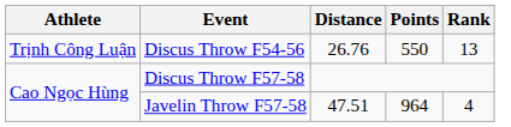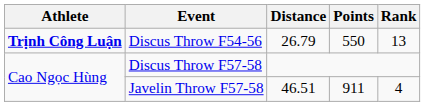 <table class="wikitable">
 <tr>
 <th>Athlete</th>
 <th>Event</th>
 <th>Distance</th>
 <th>Points</th>
 <th>Rank</th>
 </tr>
 <tr align=center>
-<td align=left><a href='#'>Trịnh Công Luận</a></td>
+<td align=left><strong><a href='#'>Trịnh Công Luận</a></strong></td>
 <td align=left><a href='#'>Discus Throw F54-56</a></td>
-<td>26.76</td>
+<td>26.79</td>
 <td>550</td>
 <td>13</td>
 </tr>
 <tr align=center>
 <td align=left rowspan=2><a href='#'>Cao Ngọc Hùng</a></td>
 <td align=left><a href='#'>Discus Throw F57-58</a></td>
 <td colspan=3></td>
 </tr>
 <tr align=center>
 <td align=left><a href='#'>Javelin Throw F57-58</a></td>
-<td>47.51</td>
-<td>964</td>
+<td>46.51</td>
+<td>911</td>
 <td>4</td>
 </tr>
 </table>
